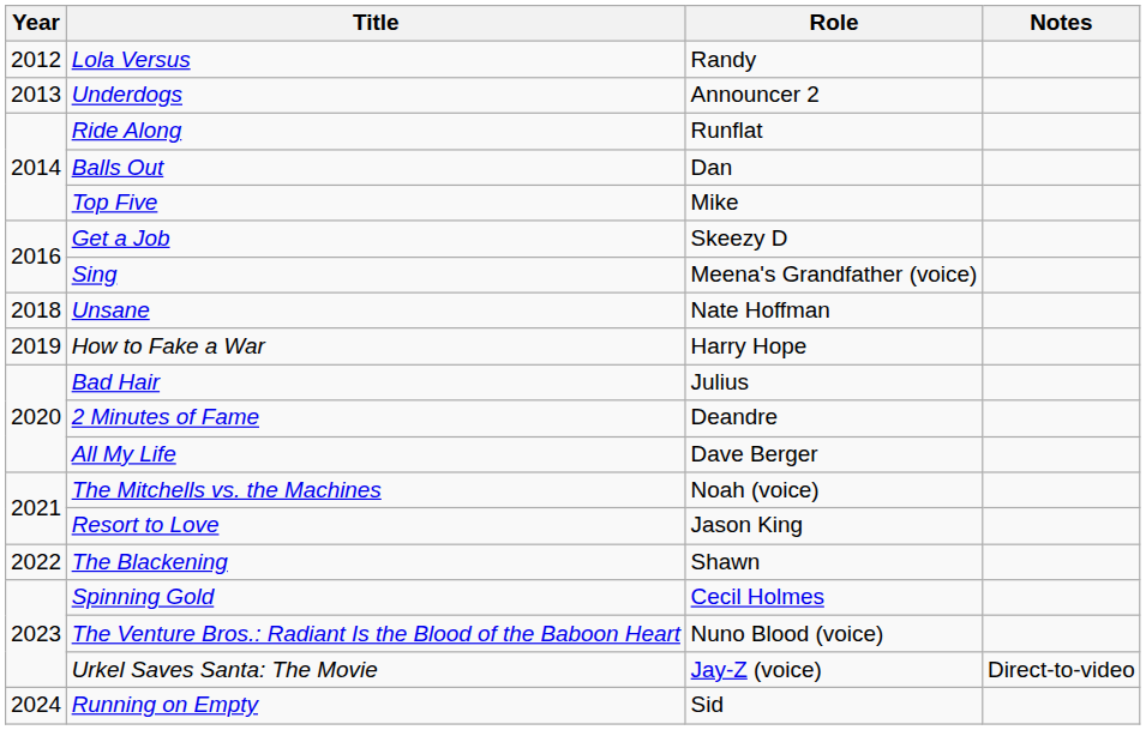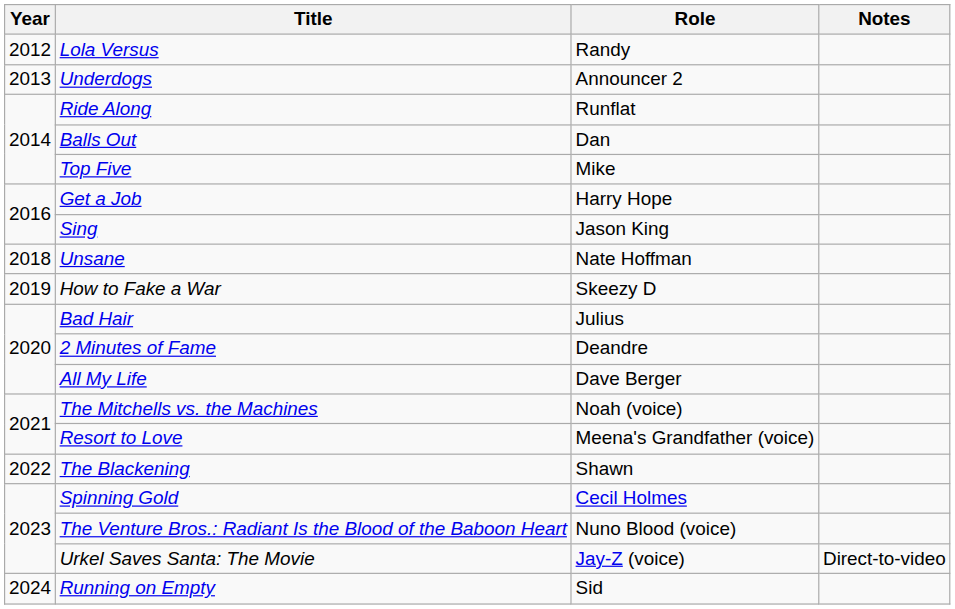 <table class="wikitable sortable">
 <tr>
 <th>Year</th>
 <th>Title</th>
 <th>Role</th>
 <th>Notes</th>
 </tr>
 <tr>
 <td>2012</td>
 <td><em><a href='#'>Lola Versus</a></em></td>
 <td>Randy</td>
 <td></td>
 </tr>
 <tr>
 <td>2013</td>
 <td><em><a href='#'>Underdogs</a></em></td>
 <td>Announcer 2</td>
 <td></td>
 </tr>
 <tr>
 <td rowspan="3">2014</td>
 <td><em><a href='#'>Ride Along</a></em></td>
 <td>Runflat</td>
 <td></td>
 </tr>
 <tr>
 <td><em><a href='#'>Balls Out</a></em></td>
 <td>Dan</td>
 <td></td>
 </tr>
 <tr>
 <td><em><a href='#'>Top Five</a></em></td>
 <td>Mike</td>
 <td></td>
 </tr>
 <tr>
 <td rowspan="2">2016</td>
 <td><em><a href='#'>Get a Job</a></em></td>
-<td>Skeezy D</td>
+<td>Harry Hope</td>
 <td></td>
 </tr>
 <tr>
 <td><em><a href='#'>Sing</a></em></td>
-<td>Meena's Grandfather (voice)</td>
+<td>Jason King</td>
 <td></td>
 </tr>
 <tr>
 <td>2018</td>
 <td><em><a href='#'>Unsane</a></em></td>
 <td>Nate Hoffman</td>
 <td></td>
 </tr>
 <tr>
 <td>2019</td>
 <td><em>How to Fake a War</em></td>
-<td>Harry Hope</td>
+<td>Skeezy D</td>
 <td></td>
 </tr>
 <tr>
 <td rowspan="3">2020</td>
 <td><em><a href='#'>Bad Hair</a></em></td>
 <td>Julius</td>
 <td></td>
 </tr>
 <tr>
 <td><em><a href='#'>2 Minutes of Fame</a></em></td>
 <td>Deandre</td>
 <td></td>
 </tr>
 <tr>
 <td><em><a href='#'>All My Life</a></em></td>
 <td>Dave Berger</td>
 <td></td>
 </tr>
 <tr>
 <td rowspan="2">2021</td>
 <td><em><a href='#'>The Mitchells vs. the Machines</a></em></td>
 <td>Noah (voice)</td>
 <td></td>
 </tr>
 <tr>
 <td><em><a href='#'>Resort to Love</a></em></td>
-<td>Jason King</td>
+<td>Meena's Grandfather (voice)</td>
 <td></td>
 </tr>
 <tr>
 <td>2022</td>
 <td><em><a href='#'>The Blackening</a></em></td>
 <td>Shawn</td>
 <td></td>
 </tr>
 <tr>
 <td rowspan="3">2023</td>
 <td><em><a href='#'>Spinning Gold</a></em></td>
 <td><a href='#'>Cecil Holmes</a></td>
 <td></td>
 </tr>
 <tr>
 <td><em><a href='#'>The Venture Bros.: Radiant Is the Blood of the Baboon Heart</a></em></td>
 <td>Nuno Blood (voice)</td>
 <td></td>
 </tr>
 <tr>
 <td><em>Urkel Saves Santa: The Movie</em></td>
 <td><a href='#'>Jay-Z</a> (voice)</td>
 <td>Direct-to-video</td>
 </tr>
 <tr>
 <td>2024</td>
 <td><em><a href='#'>Running on Empty</a></em></td>
 <td>Sid</td>
 <td></td>
 </tr>
 </table>
